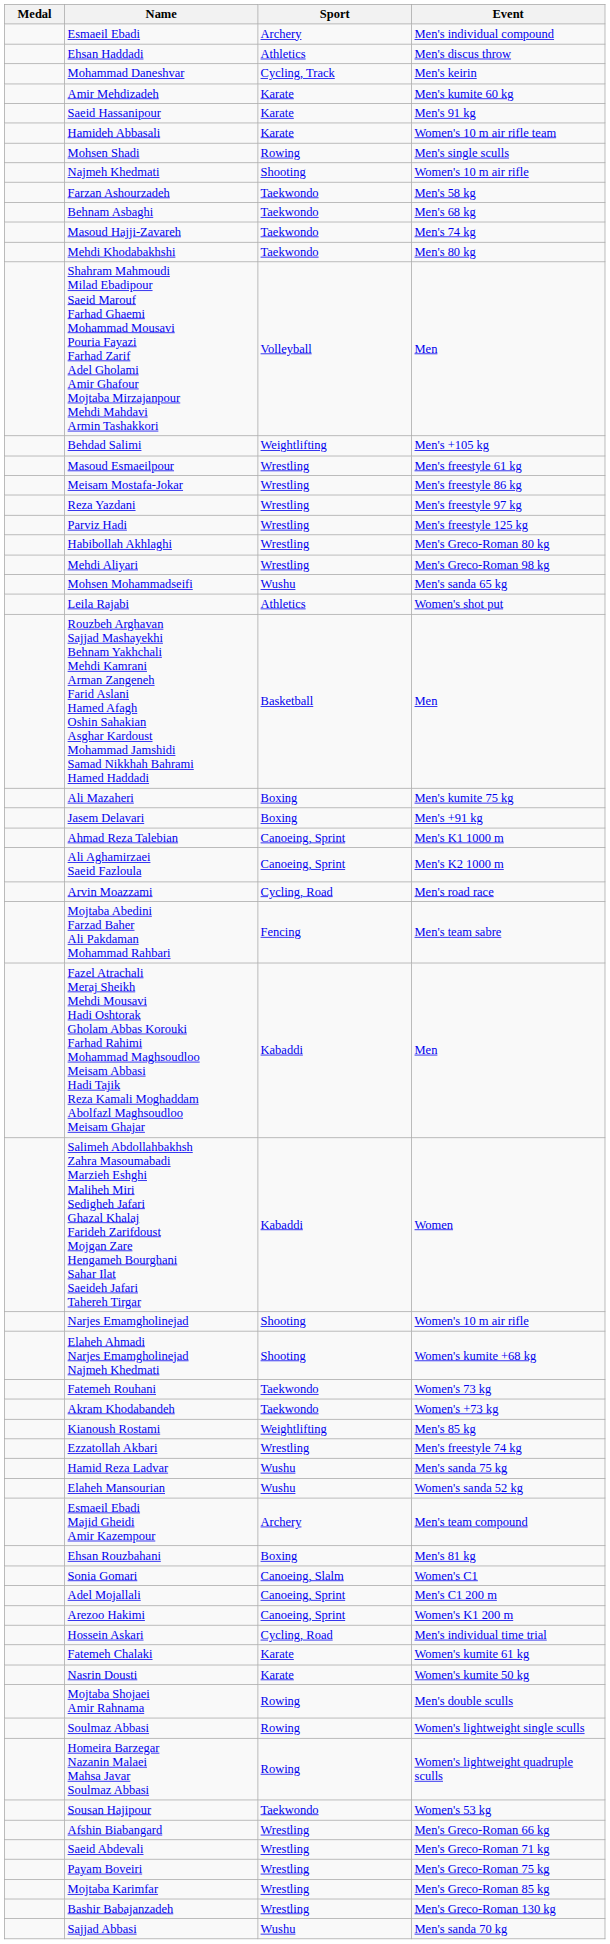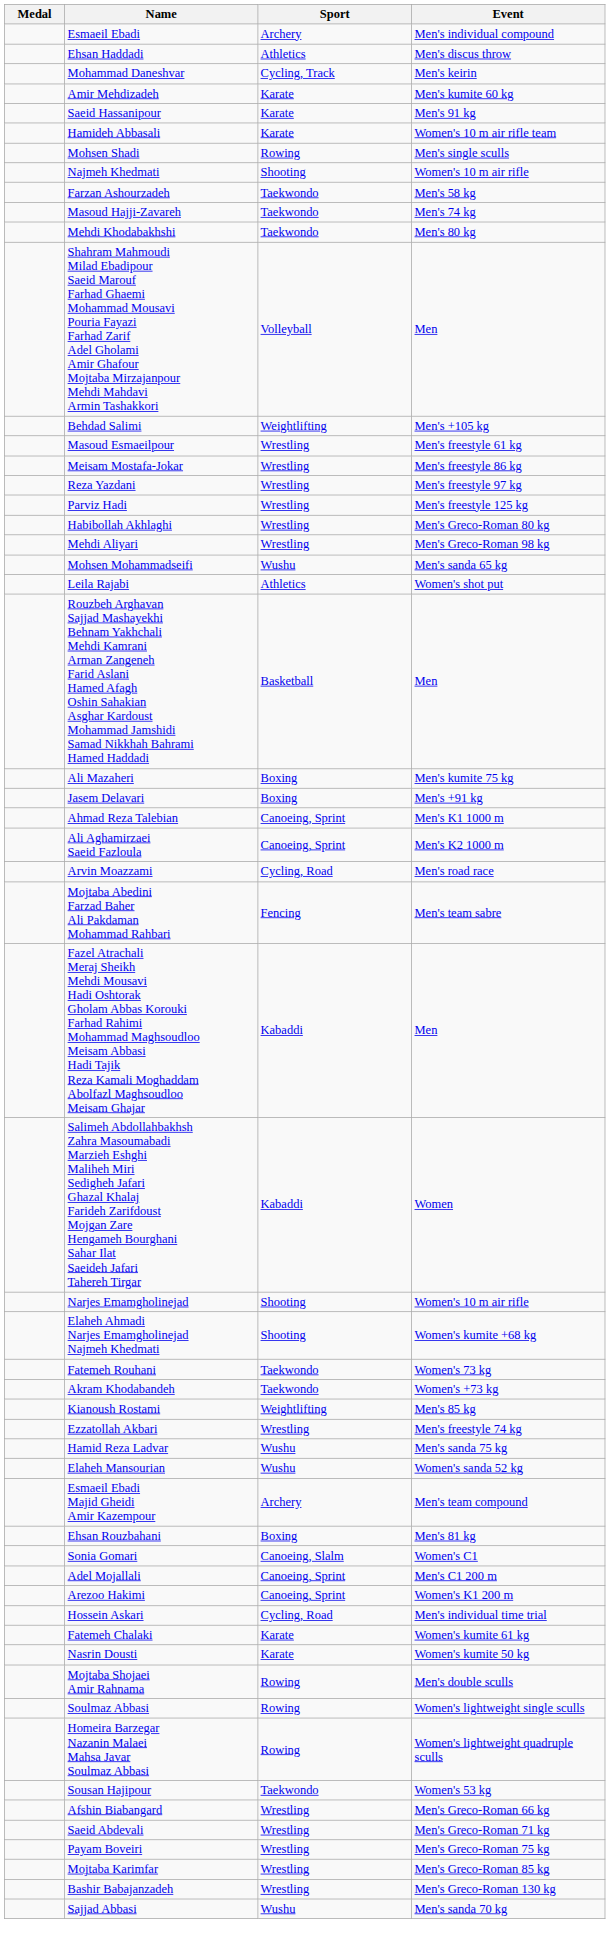 <table class="wikitable sortable" style="text-align:left;">
 <tr>
 <th width="70">Medal</th>
 <th width="240">Name</th>
 <th width="190">Sport</th>
 <th width="240">Event</th>
 </tr>
 <tr>
 <td></td>
 <td><a href='#'>Esmaeil Ebadi</a></td>
 <td><a href='#'>Archery</a></td>
 <td><a href='#'>Men's individual compound</a></td>
 </tr>
 <tr>
 <td></td>
 <td><a href='#'>Ehsan Haddadi</a></td>
 <td><a href='#'>Athletics</a></td>
 <td><a href='#'>Men's discus throw</a></td>
 </tr>
 <tr>
 <td></td>
 <td><a href='#'>Mohammad Daneshvar</a></td>
 <td><a href='#'>Cycling, Track</a></td>
 <td><a href='#'>Men's keirin</a></td>
 </tr>
 <tr>
 <td></td>
 <td><a href='#'>Amir Mehdizadeh</a></td>
 <td><a href='#'>Karate</a></td>
 <td><a href='#'>Men's kumite 60 kg</a></td>
 </tr>
 <tr>
 <td></td>
 <td><a href='#'>Saeid Hassanipour</a></td>
 <td><a href='#'>Karate</a></td>
 <td><a href='#'>Men's 91 kg</a></td>
 </tr>
 <tr>
 <td></td>
 <td><a href='#'>Hamideh Abbasali</a></td>
 <td><a href='#'>Karate</a></td>
 <td><a href='#'>Women's 10 m air rifle team</a></td>
 </tr>
 <tr>
 <td></td>
 <td><a href='#'>Mohsen Shadi</a></td>
 <td><a href='#'>Rowing</a></td>
 <td><a href='#'>Men's single sculls</a></td>
 </tr>
 <tr>
 <td></td>
 <td><a href='#'>Najmeh Khedmati</a></td>
 <td><a href='#'>Shooting</a></td>
 <td><a href='#'>Women's 10 m air rifle</a></td>
 </tr>
 <tr>
 <td></td>
 <td><a href='#'>Farzan Ashourzadeh</a></td>
 <td><a href='#'>Taekwondo</a></td>
 <td><a href='#'>Men's 58 kg</a></td>
-</tr>
-<tr>
-<td></td>
-<td><a href='#'>Behnam Asbaghi</a></td>
-<td><a href='#'>Taekwondo</a></td>
-<td><a href='#'>Men's 68 kg</a></td>
 </tr>
 <tr>
 <td></td>
 <td><a href='#'>Masoud Hajji-Zavareh</a></td>
 <td><a href='#'>Taekwondo</a></td>
 <td><a href='#'>Men's 74 kg</a></td>
 </tr>
 <tr>
 <td></td>
 <td><a href='#'>Mehdi Khodabakhshi</a></td>
 <td><a href='#'>Taekwondo</a></td>
 <td><a href='#'>Men's 80 kg</a></td>
 </tr>
 <tr>
 <td></td>
 <td><a href='#'>Shahram Mahmoudi</a><br><a href='#'>Milad Ebadipour</a><br><a href='#'>Saeid Marouf</a><br><a href='#'>Farhad Ghaemi</a><br><a href='#'>Mohammad Mousavi</a><br><a href='#'>Pouria Fayazi</a><br><a href='#'>Farhad Zarif</a><br><a href='#'>Adel Gholami</a><br><a href='#'>Amir Ghafour</a><br><a href='#'>Mojtaba Mirzajanpour</a><br><a href='#'>Mehdi Mahdavi</a><br><a href='#'>Armin Tashakkori</a></td>
 <td><a href='#'>Volleyball</a></td>
 <td><a href='#'>Men</a></td>
 </tr>
 <tr>
 <td></td>
 <td><a href='#'>Behdad Salimi</a></td>
 <td><a href='#'>Weightlifting</a></td>
 <td><a href='#'>Men's +105 kg</a></td>
 </tr>
 <tr>
 <td></td>
 <td><a href='#'>Masoud Esmaeilpour</a></td>
 <td><a href='#'>Wrestling</a></td>
 <td><a href='#'>Men's freestyle 61 kg</a></td>
 </tr>
 <tr>
 <td></td>
 <td><a href='#'>Meisam Mostafa-Jokar</a></td>
 <td><a href='#'>Wrestling</a></td>
 <td><a href='#'>Men's freestyle 86 kg</a></td>
 </tr>
 <tr>
 <td></td>
 <td><a href='#'>Reza Yazdani</a></td>
 <td><a href='#'>Wrestling</a></td>
 <td><a href='#'>Men's freestyle 97 kg</a></td>
 </tr>
 <tr>
 <td></td>
 <td><a href='#'>Parviz Hadi</a></td>
 <td><a href='#'>Wrestling</a></td>
 <td><a href='#'>Men's freestyle 125 kg</a></td>
 </tr>
 <tr>
 <td></td>
 <td><a href='#'>Habibollah Akhlaghi</a></td>
 <td><a href='#'>Wrestling</a></td>
 <td><a href='#'>Men's Greco-Roman 80 kg</a></td>
 </tr>
 <tr>
 <td></td>
 <td><a href='#'>Mehdi Aliyari</a></td>
 <td><a href='#'>Wrestling</a></td>
 <td><a href='#'>Men's Greco-Roman 98 kg</a></td>
 </tr>
 <tr>
 <td></td>
 <td><a href='#'>Mohsen Mohammadseifi</a></td>
 <td><a href='#'>Wushu</a></td>
 <td><a href='#'>Men's sanda 65 kg</a></td>
 </tr>
 <tr>
 <td></td>
 <td><a href='#'>Leila Rajabi</a></td>
 <td><a href='#'>Athletics</a></td>
 <td><a href='#'>Women's shot put</a></td>
 </tr>
 <tr>
 <td></td>
 <td><a href='#'>Rouzbeh Arghavan</a><br><a href='#'>Sajjad Mashayekhi</a><br><a href='#'>Behnam Yakhchali</a><br><a href='#'>Mehdi Kamrani</a><br><a href='#'>Arman Zangeneh</a><br><a href='#'>Farid Aslani</a><br><a href='#'>Hamed Afagh</a><br><a href='#'>Oshin Sahakian</a><br><a href='#'>Asghar Kardoust</a><br><a href='#'>Mohammad Jamshidi</a><br><a href='#'>Samad Nikkhah Bahrami</a><br><a href='#'>Hamed Haddadi</a></td>
 <td><a href='#'>Basketball</a></td>
 <td><a href='#'>Men</a></td>
 </tr>
 <tr>
 <td></td>
 <td><a href='#'>Ali Mazaheri</a></td>
 <td><a href='#'>Boxing</a></td>
 <td><a href='#'>Men's kumite 75 kg</a></td>
 </tr>
 <tr>
 <td></td>
 <td><a href='#'>Jasem Delavari</a></td>
 <td><a href='#'>Boxing</a></td>
 <td><a href='#'>Men's +91 kg</a></td>
 </tr>
 <tr>
 <td></td>
 <td><a href='#'>Ahmad Reza Talebian</a></td>
 <td><a href='#'>Canoeing, Sprint</a></td>
 <td><a href='#'>Men's K1 1000 m</a></td>
 </tr>
 <tr>
 <td></td>
 <td><a href='#'>Ali Aghamirzaei</a><br><a href='#'>Saeid Fazloula</a></td>
 <td><a href='#'>Canoeing, Sprint</a></td>
 <td><a href='#'>Men's K2 1000 m</a></td>
 </tr>
 <tr>
 <td></td>
 <td><a href='#'>Arvin Moazzami</a></td>
 <td><a href='#'>Cycling, Road</a></td>
 <td><a href='#'>Men's road race</a></td>
 </tr>
 <tr>
 <td></td>
 <td><a href='#'>Mojtaba Abedini</a><br><a href='#'>Farzad Baher</a><br><a href='#'>Ali Pakdaman</a><br><a href='#'>Mohammad Rahbari</a></td>
 <td><a href='#'>Fencing</a></td>
 <td><a href='#'>Men's team sabre</a></td>
 </tr>
 <tr>
 <td></td>
 <td><a href='#'>Fazel Atrachali</a><br><a href='#'>Meraj Sheikh</a><br><a href='#'>Mehdi Mousavi</a><br><a href='#'>Hadi Oshtorak</a><br><a href='#'>Gholam Abbas Korouki</a><br><a href='#'>Farhad Rahimi</a><br><a href='#'>Mohammad Maghsoudloo</a><br><a href='#'>Meisam Abbasi</a><br><a href='#'>Hadi Tajik</a><br><a href='#'>Reza Kamali Moghaddam</a><br><a href='#'>Abolfazl Maghsoudloo</a><br><a href='#'>Meisam Ghajar</a></td>
 <td><a href='#'>Kabaddi</a></td>
 <td><a href='#'>Men</a></td>
 </tr>
 <tr>
 <td></td>
 <td><a href='#'>Salimeh Abdollahbakhsh</a><br><a href='#'>Zahra Masoumabadi</a><br><a href='#'>Marzieh Eshghi</a><br><a href='#'>Maliheh Miri</a><br><a href='#'>Sedigheh Jafari</a><br><a href='#'>Ghazal Khalaj</a><br><a href='#'>Farideh Zarifdoust</a><br><a href='#'>Mojgan Zare</a><br><a href='#'>Hengameh Bourghani</a><br><a href='#'>Sahar Ilat</a><br><a href='#'>Saeideh Jafari</a><br><a href='#'>Tahereh Tirgar</a></td>
 <td><a href='#'>Kabaddi</a></td>
 <td><a href='#'>Women</a></td>
 </tr>
 <tr>
 <td></td>
 <td><a href='#'>Narjes Emamgholinejad</a></td>
 <td><a href='#'>Shooting</a></td>
 <td><a href='#'>Women's 10 m air rifle</a></td>
 </tr>
 <tr>
 <td></td>
 <td><a href='#'>Elaheh Ahmadi</a><br><a href='#'>Narjes Emamgholinejad</a><br><a href='#'>Najmeh Khedmati</a></td>
 <td><a href='#'>Shooting</a></td>
 <td><a href='#'>Women's kumite +68 kg</a></td>
 </tr>
 <tr>
 <td></td>
 <td><a href='#'>Fatemeh Rouhani</a></td>
 <td><a href='#'>Taekwondo</a></td>
 <td><a href='#'>Women's 73 kg</a></td>
 </tr>
 <tr>
 <td></td>
 <td><a href='#'>Akram Khodabandeh</a></td>
 <td><a href='#'>Taekwondo</a></td>
 <td><a href='#'>Women's +73 kg</a></td>
 </tr>
 <tr>
 <td></td>
 <td><a href='#'>Kianoush Rostami</a></td>
 <td><a href='#'>Weightlifting</a></td>
 <td><a href='#'>Men's 85 kg</a></td>
 </tr>
 <tr>
 <td></td>
 <td><a href='#'>Ezzatollah Akbari</a></td>
 <td><a href='#'>Wrestling</a></td>
 <td><a href='#'>Men's freestyle 74 kg</a></td>
 </tr>
 <tr>
 <td></td>
 <td><a href='#'>Hamid Reza Ladvar</a></td>
 <td><a href='#'>Wushu</a></td>
 <td><a href='#'>Men's sanda 75 kg</a></td>
 </tr>
 <tr>
 <td></td>
 <td><a href='#'>Elaheh Mansourian</a></td>
 <td><a href='#'>Wushu</a></td>
 <td><a href='#'>Women's sanda 52 kg</a></td>
 </tr>
 <tr>
 <td></td>
 <td><a href='#'>Esmaeil Ebadi</a><br><a href='#'>Majid Gheidi</a><br><a href='#'>Amir Kazempour</a></td>
 <td><a href='#'>Archery</a></td>
 <td><a href='#'>Men's team compound</a></td>
 </tr>
 <tr>
 <td></td>
 <td><a href='#'>Ehsan Rouzbahani</a></td>
 <td><a href='#'>Boxing</a></td>
 <td><a href='#'>Men's 81 kg</a></td>
 </tr>
 <tr>
 <td></td>
 <td><a href='#'>Sonia Gomari</a></td>
 <td><a href='#'>Canoeing, Slalm</a></td>
 <td><a href='#'>Women's C1</a></td>
 </tr>
 <tr>
 <td></td>
 <td><a href='#'>Adel Mojallali</a></td>
 <td><a href='#'>Canoeing, Sprint</a></td>
 <td><a href='#'>Men's C1 200 m</a></td>
 </tr>
 <tr>
 <td></td>
 <td><a href='#'>Arezoo Hakimi</a></td>
 <td><a href='#'>Canoeing, Sprint</a></td>
 <td><a href='#'>Women's K1 200 m</a></td>
 </tr>
 <tr>
 <td></td>
 <td><a href='#'>Hossein Askari</a></td>
 <td><a href='#'>Cycling, Road</a></td>
 <td><a href='#'>Men's individual time trial</a></td>
 </tr>
 <tr>
 <td></td>
 <td><a href='#'>Fatemeh Chalaki</a></td>
 <td><a href='#'>Karate</a></td>
 <td><a href='#'>Women's kumite 61 kg</a></td>
 </tr>
 <tr>
 <td></td>
 <td><a href='#'>Nasrin Dousti</a></td>
 <td><a href='#'>Karate</a></td>
 <td><a href='#'>Women's kumite 50 kg</a></td>
 </tr>
 <tr>
 <td></td>
 <td><a href='#'>Mojtaba Shojaei</a><br><a href='#'>Amir Rahnama</a></td>
 <td><a href='#'>Rowing</a></td>
 <td><a href='#'>Men's double sculls</a></td>
 </tr>
 <tr>
 <td></td>
 <td><a href='#'>Soulmaz Abbasi</a></td>
 <td><a href='#'>Rowing</a></td>
 <td><a href='#'>Women's lightweight single sculls</a></td>
 </tr>
 <tr>
 <td></td>
 <td><a href='#'>Homeira Barzegar</a><br><a href='#'>Nazanin Malaei</a><br><a href='#'>Mahsa Javar</a><br><a href='#'>Soulmaz Abbasi</a></td>
 <td><a href='#'>Rowing</a></td>
 <td><a href='#'>Women's lightweight quadruple sculls</a></td>
 </tr>
 <tr>
 <td></td>
 <td><a href='#'>Sousan Hajipour</a></td>
 <td><a href='#'>Taekwondo</a></td>
 <td><a href='#'>Women's 53 kg</a></td>
 </tr>
 <tr>
 <td></td>
 <td><a href='#'>Afshin Biabangard</a></td>
 <td><a href='#'>Wrestling</a></td>
 <td><a href='#'>Men's Greco-Roman 66 kg</a></td>
 </tr>
 <tr>
 <td></td>
 <td><a href='#'>Saeid Abdevali</a></td>
 <td><a href='#'>Wrestling</a></td>
 <td><a href='#'>Men's Greco-Roman 71 kg</a></td>
 </tr>
 <tr>
 <td></td>
 <td><a href='#'>Payam Boveiri</a></td>
 <td><a href='#'>Wrestling</a></td>
 <td><a href='#'>Men's Greco-Roman 75 kg</a></td>
 </tr>
 <tr>
 <td></td>
 <td><a href='#'>Mojtaba Karimfar</a></td>
 <td><a href='#'>Wrestling</a></td>
 <td><a href='#'>Men's Greco-Roman 85 kg</a></td>
 </tr>
 <tr>
 <td></td>
 <td><a href='#'>Bashir Babajanzadeh</a></td>
 <td><a href='#'>Wrestling</a></td>
 <td><a href='#'>Men's Greco-Roman 130 kg</a></td>
 </tr>
 <tr>
 <td></td>
 <td><a href='#'>Sajjad Abbasi</a></td>
 <td><a href='#'>Wushu</a></td>
 <td><a href='#'>Men's sanda 70 kg</a></td>
 </tr>
 </table>
